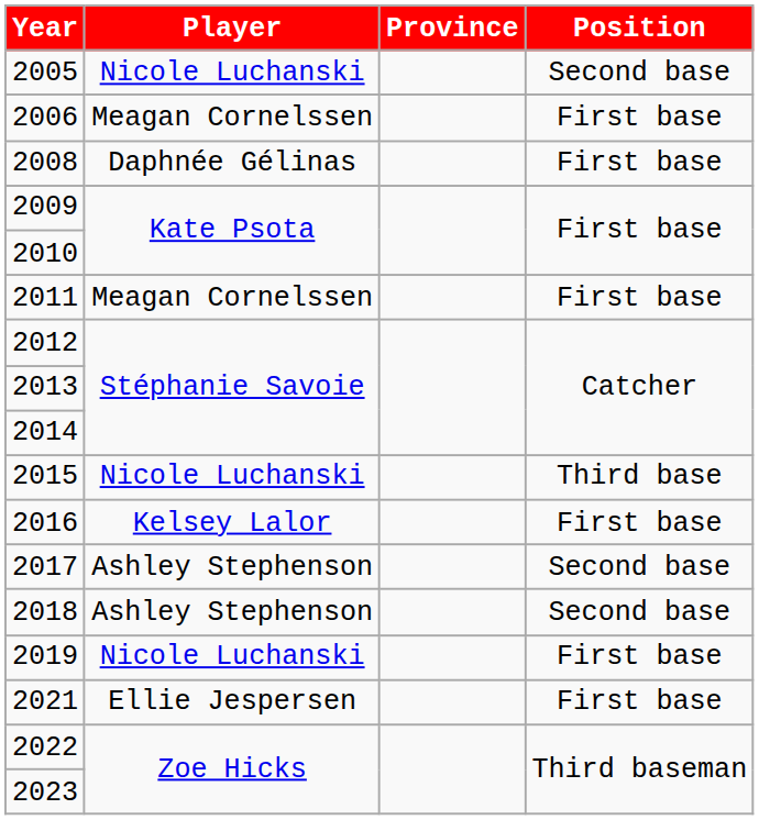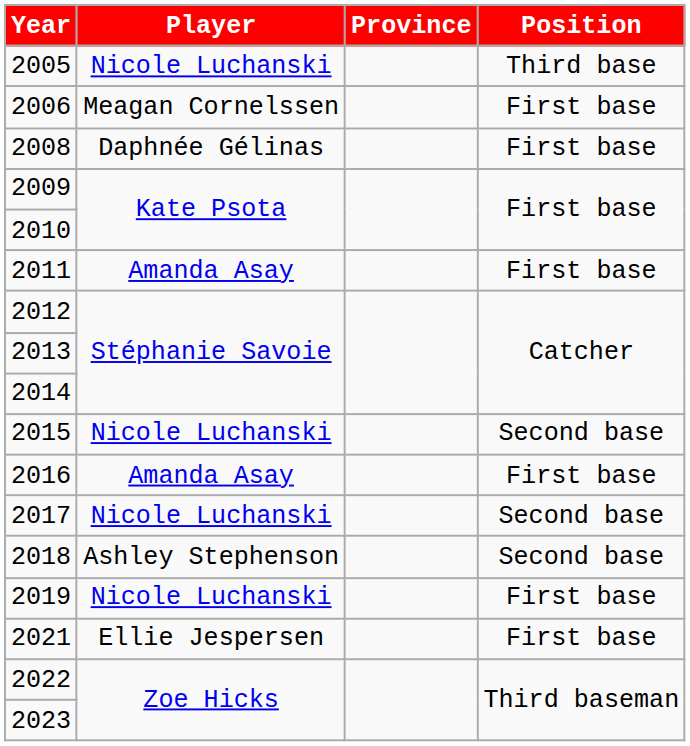 <table class="wikitable" style="text-align:center;">
 <tr>
 <th style="background:red; color:white;">Year</th>
 <th style="background:red; color:white;">Player</th>
 <th style="background:red; color:white;">Province</th>
 <th style="background:red; color:white;">Position</th>
 </tr>
 <tr>
 <td>2005</td>
 <td><a href='#'>Nicole Luchanski</a></td>
 <td></td>
-<td>Second base</td>
+<td>Third base</td>
 </tr>
 <tr>
 <td>2006</td>
 <td>Meagan Cornelssen</td>
 <td></td>
 <td>First base</td>
 </tr>
 <tr>
 <td>2008</td>
 <td>Daphnée Gélinas</td>
 <td></td>
 <td>First base</td>
 </tr>
 <tr>
 <td>2009</td>
 <td rowspan="2"><a href='#'>Kate Psota</a></td>
 <td rowspan="2"></td>
 <td rowspan="2">First base</td>
 </tr>
 <tr>
 <td>2010</td>
 </tr>
 <tr>
 <td>2011</td>
-<td>Meagan Cornelssen</td>
+<td><a href='#'>Amanda Asay</a></td>
 <td></td>
 <td>First base</td>
 </tr>
 <tr>
 <td>2012</td>
 <td rowspan="3"><a href='#'>Stéphanie Savoie</a></td>
 <td rowspan="3"></td>
 <td rowspan="3">Catcher</td>
 </tr>
 <tr>
 <td>2013</td>
 </tr>
 <tr>
 <td>2014</td>
 </tr>
 <tr>
 <td>2015</td>
 <td><a href='#'>Nicole Luchanski</a></td>
 <td></td>
-<td>Third base</td>
+<td>Second base</td>
 </tr>
 <tr>
 <td>2016</td>
-<td><a href='#'>Kelsey Lalor</a></td>
+<td><a href='#'>Amanda Asay</a></td>
 <td></td>
 <td>First base</td>
 </tr>
 <tr>
 <td>2017</td>
-<td>Ashley Stephenson</td>
+<td><a href='#'>Nicole Luchanski</a></td>
 <td></td>
 <td>Second base</td>
 </tr>
 <tr>
 <td>2018</td>
 <td>Ashley Stephenson</td>
 <td></td>
 <td>Second base</td>
 </tr>
 <tr>
 <td>2019</td>
 <td><a href='#'>Nicole Luchanski</a></td>
 <td></td>
 <td>First base</td>
 </tr>
 <tr>
 <td>2021</td>
 <td>Ellie Jespersen</td>
 <td></td>
 <td>First base</td>
 </tr>
 <tr>
 <td>2022</td>
 <td rowspan="2"><a href='#'>Zoe Hicks</a></td>
 <td rowspan="2"></td>
 <td rowspan="2">Third baseman</td>
 </tr>
 <tr>
 <td>2023</td>
 </tr>
 </table>
